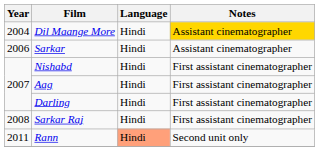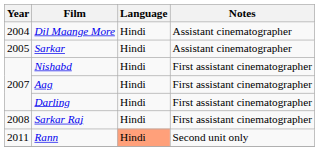 <table class="wikitable sortable" style="margin:auto; margin:auto;">
 <tr>
 <th>Year</th>
 <th>Film</th>
 <th>Language</th>
 <th>Notes</th>
 </tr>
 <tr>
 <td>2004</td>
 <td><em><a href='#'>Dil Maange More</a></em></td>
 <td>Hindi</td>
-<td style="background: gold;">Assistant cinematographer</td>
+<td>Assistant cinematographer</td>
 </tr>
 <tr>
-<td>2006</td>
+<td>2005</td>
 <td><em><a href='#'>Sarkar</a></em></td>
 <td>Hindi</td>
 <td>Assistant cinematographer</td>
 </tr>
 <tr>
 <td rowspan="3">2007</td>
 <td><em><a href='#'>Nishabd</a></em></td>
 <td>Hindi</td>
 <td>First assistant cinematographer</td>
 </tr>
 <tr>
 <td><em><a href='#'>Aag</a></em></td>
 <td>Hindi</td>
 <td>First assistant cinematographer</td>
 </tr>
 <tr>
 <td><em><a href='#'>Darling</a></em></td>
 <td>Hindi</td>
 <td>First assistant cinematographer</td>
 </tr>
 <tr>
 <td>2008</td>
 <td><em><a href='#'>Sarkar Raj</a></em></td>
 <td>Hindi</td>
 <td>First assistant cinematographer</td>
 </tr>
 <tr>
 <td>2011</td>
 <td><em><a href='#'>Rann</a></em></td>
 <td style="background: lightsalmon;">Hindi</td>
 <td>Second unit only</td>
 </tr>
 <tr>
 </tr>
 </table>
